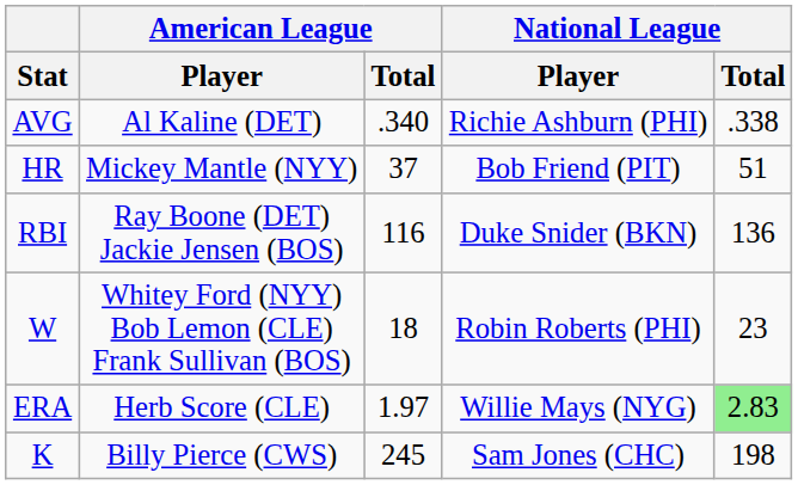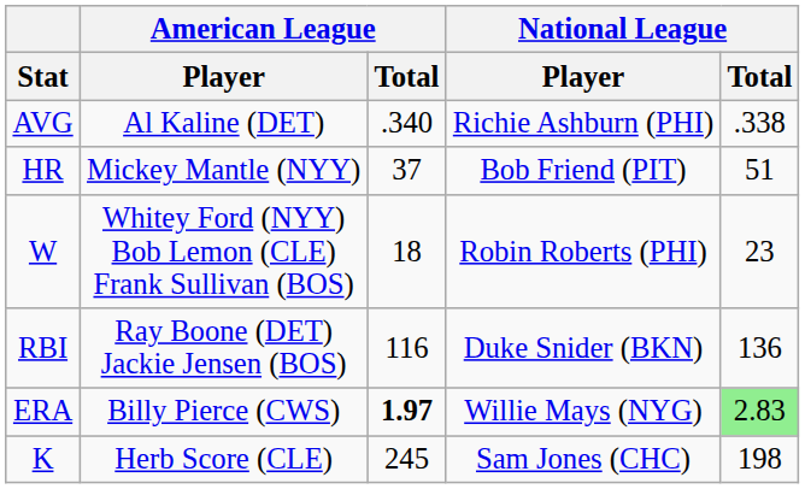 <table class="wikitable" style="text-align:center;">
 <tr>
 <th></th>
 <th colspan="2"><a href='#'>American League</a></th>
 <th colspan="2"><a href='#'>National League</a></th>
 </tr>
 <tr>
 <th>Stat</th>
 <th>Player</th>
 <th>Total</th>
 <th>Player</th>
 <th>Total</th>
 </tr>
 <tr>
 <td><a href='#'>AVG</a></td>
 <td><a href='#'>Al Kaline</a> (<a href='#'>DET</a>)</td>
 <td>.340</td>
 <td><a href='#'>Richie Ashburn</a> (<a href='#'>PHI</a>)</td>
 <td>.338</td>
 </tr>
 <tr>
 <td><a href='#'>HR</a></td>
 <td><a href='#'>Mickey Mantle</a> (<a href='#'>NYY</a>)</td>
 <td>37</td>
 <td><a href='#'>Bob Friend</a> (<a href='#'>PIT</a>)</td>
 <td>51</td>
 </tr>
 <tr>
+<td><a href='#'>W</a></td>
+<td><a href='#'>Whitey Ford</a> (<a href='#'>NYY</a>)<br><a href='#'>Bob Lemon</a> (<a href='#'>CLE</a>)<br><a href='#'>Frank Sullivan</a> (<a href='#'>BOS</a>)</td>
+<td>18</td>
+<td><a href='#'>Robin Roberts</a> (<a href='#'>PHI</a>)</td>
+<td>23</td>
+</tr>
+<tr>
 <td><a href='#'>RBI</a></td>
 <td><a href='#'>Ray Boone</a> (<a href='#'>DET</a>)<br><a href='#'>Jackie Jensen</a> (<a href='#'>BOS</a>)</td>
 <td>116</td>
 <td><a href='#'>Duke Snider</a> (<a href='#'>BKN</a>)</td>
 <td>136</td>
 </tr>
 <tr>
-<td><a href='#'>W</a></td>
-<td><a href='#'>Whitey Ford</a> (<a href='#'>NYY</a>)<br><a href='#'>Bob Lemon</a> (<a href='#'>CLE</a>)<br><a href='#'>Frank Sullivan</a> (<a href='#'>BOS</a>)</td>
-<td>18</td>
-<td><a href='#'>Robin Roberts</a> (<a href='#'>PHI</a>)</td>
-<td>23</td>
-</tr>
-<tr>
 <td><a href='#'>ERA</a></td>
-<td><a href='#'>Herb Score</a> (<a href='#'>CLE</a>)</td>
-<td>1.97</td>
+<td><a href='#'>Billy Pierce</a> (<a href='#'>CWS</a>)</td>
+<td><strong>1.97</strong></td>
 <td><a href='#'>Willie Mays</a> (<a href='#'>NYG</a>)</td>
 <td style="background: lightgreen;">2.83</td>
 </tr>
 <tr>
 <td><a href='#'>K</a></td>
-<td><a href='#'>Billy Pierce</a> (<a href='#'>CWS</a>)</td>
+<td><a href='#'>Herb Score</a> (<a href='#'>CLE</a>)</td>
 <td>245</td>
 <td><a href='#'>Sam Jones</a> (<a href='#'>CHC</a>)</td>
 <td>198</td>
 </tr>
 </table>
